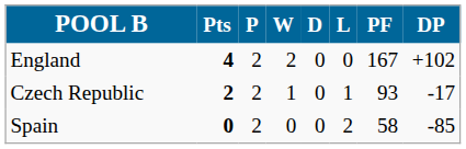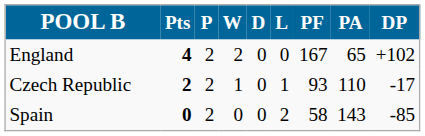 <table align=center cellpadding="3" cellspacing="0" style="background: #f9f9f9; border: 1px #aaa solid; border-collapse: collapse; font-size: 95%;" width=330>
 <tr bgcolor=#006699 style="color:white;">
 <th width=34% style=font-size:120%><strong>POOL B</strong></th>
 <th width=5%>Pts</th>
 <th width=5%>P</th>
 <th width=5%>W</th>
 <th width=5%>D</th>
 <th width=5%>L</th>
 <th width=5%>PF</th>
+<th width=5%>PA</th>
 <th width=5%>DP</th>
 </tr>
 <tr align=right>
 <td align=left> England</td>
 <td><strong>4</strong></td>
 <td>2</td>
 <td>2</td>
 <td>0</td>
 <td>0</td>
 <td>167</td>
+<td>65</td>
 <td>+102</td>
 </tr>
 <tr align=right>
 <td align=left> Czech Republic</td>
 <td><strong>2</strong></td>
 <td>2</td>
 <td>1</td>
 <td>0</td>
 <td>1</td>
 <td>93</td>
+<td>110</td>
 <td>-17</td>
 </tr>
 <tr align=right>
 <td align=left> Spain</td>
 <td><strong>0</strong></td>
 <td>2</td>
 <td>0</td>
 <td>0</td>
 <td>2</td>
 <td>58</td>
+<td>143</td>
 <td>-85</td>
 </tr>
 </table>
